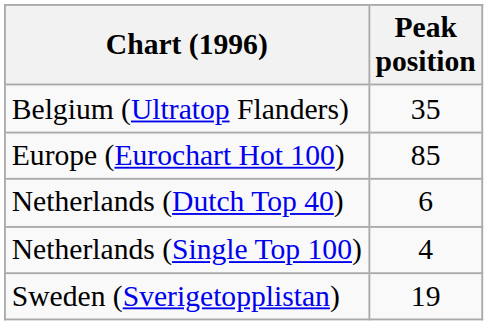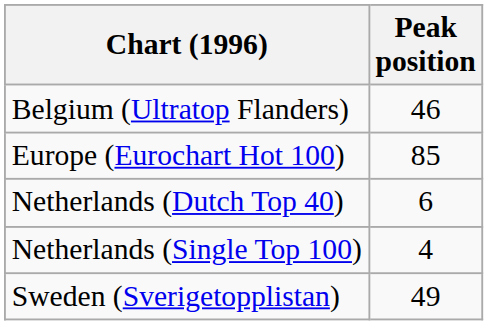 <table class="wikitable sortable">
 <tr>
 <th align="left">Chart (1996)</th>
 <th align="center">Peak<br>position</th>
 </tr>
 <tr>
 <td>Belgium (<a href='#'>Ultratop</a> Flanders)</td>
-<td align="center">35</td>
+<td align="center">46</td>
 </tr>
 <tr>
 <td>Europe (<a href='#'>Eurochart Hot 100</a>)</td>
 <td align="center">85</td>
 </tr>
 <tr>
 <td>Netherlands (<a href='#'>Dutch Top 40</a>)</td>
 <td align="center">6</td>
 </tr>
 <tr>
 <td>Netherlands (<a href='#'>Single Top 100</a>)</td>
 <td align="center">4</td>
 </tr>
 <tr>
 <td>Sweden (<a href='#'>Sverigetopplistan</a>)</td>
-<td align="center">19</td>
+<td align="center">49</td>
 </tr>
 </table>
